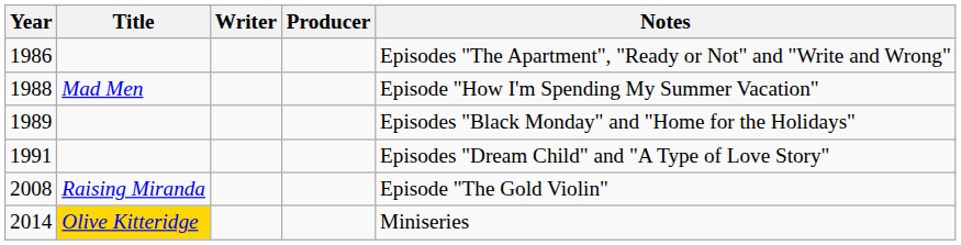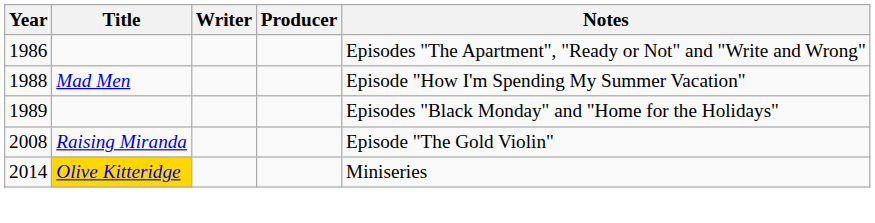 <table class="wikitable sortable">
 <tr>
 <th>Year</th>
 <th>Title</th>
 <th>Writer</th>
 <th>Producer</th>
 <th class="unsortable">Notes</th>
 </tr>
 <tr>
 <td>1986</td>
 <td><em></em></td>
 <td></td>
 <td></td>
 <td>Episodes "The Apartment", "Ready or Not" and "Write and Wrong"</td>
 </tr>
 <tr>
 <td>1988</td>
 <td><em><a href='#'>Mad Men</a></em></td>
 <td></td>
 <td></td>
 <td>Episode "How I'm Spending My Summer Vacation"</td>
 </tr>
 <tr>
 <td>1989</td>
 <td><em></em></td>
 <td></td>
 <td></td>
 <td>Episodes "Black Monday" and "Home for the Holidays"</td>
 </tr>
 <tr>
-<td>1991</td>
-<td><em></em></td>
-<td></td>
-<td></td>
-<td>Episodes "Dream Child" and "A Type of Love Story"</td>
-</tr>
-<tr>
 <td>2008</td>
 <td><em><a href='#'>Raising Miranda</a></em></td>
 <td></td>
 <td></td>
 <td>Episode "The Gold Violin"</td>
 </tr>
 <tr>
 <td>2014</td>
 <td style="background: gold;"><em><a href='#'>Olive Kitteridge</a></em></td>
 <td></td>
 <td></td>
 <td>Miniseries</td>
 </tr>
 </table>
